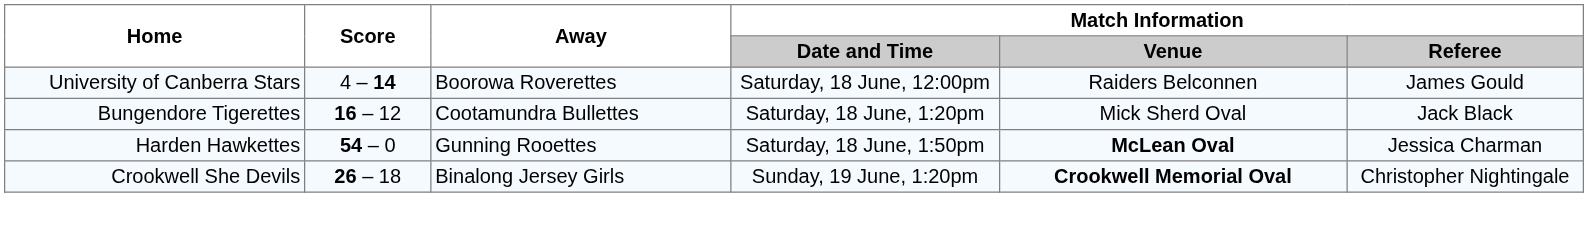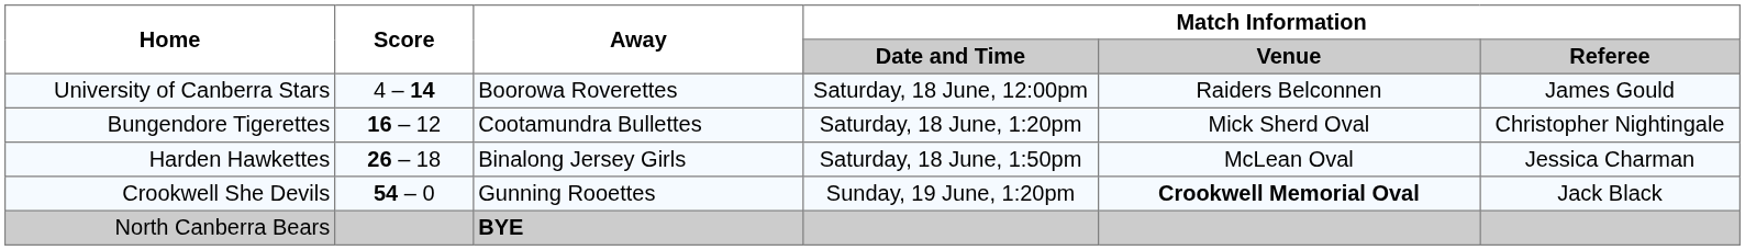 <table border="1" cellpadding="3" cellspacing="0" width="100%" style="border-collapse:collapse;  text-align:center;">
 <tr>
 <th rowspan="2" width="19%">Home</th>
 <th rowspan="2" width="8%">Score</th>
 <th rowspan="2" width="19%">Away</th>
 <th colspan="3">Match Information</th>
 </tr>
 <tr style="background:#CCCCCC">
 <th width="17%">Date and Time</th>
 <th width="22%">Venue</th>
 <th width="50%">Referee</th>
 </tr>
 <tr style="text-align:center; background:#f5faff;">
 <td align="right">University of Canberra Stars </td>
 <td>4 – <strong>14</strong></td>
 <td align="left"> Boorowa Roverettes</td>
 <td>Saturday, 18 June, 12:00pm</td>
 <td>Raiders Belconnen</td>
 <td>James Gould</td>
 </tr>
 <tr style="text-align:center; background:#f5faff;">
 <td align="right">Bungendore Tigerettes </td>
 <td><strong>16</strong> – 12</td>
 <td align="left"> Cootamundra Bullettes</td>
 <td>Saturday, 18 June, 1:20pm</td>
 <td>Mick Sherd Oval</td>
-<td>Jack Black</td>
+<td>Christopher Nightingale</td>
 </tr>
 <tr style="text-align:center; background:#f5faff;">
 <td align="right">Harden Hawkettes </td>
-<td><strong>54</strong> – 0</td>
-<td align="left"> Gunning Rooettes</td>
+<td><strong>26</strong> – 18</td>
+<td align="left"> Binalong Jersey Girls</td>
 <td>Saturday, 18 June, 1:50pm</td>
-<td><strong>McLean Oval</strong></td>
+<td>McLean Oval</td>
 <td>Jessica Charman</td>
 </tr>
 <tr style="text-align:center; background:#f5faff;">
 <td align="right">Crookwell She Devils </td>
-<td><strong>26</strong> – 18</td>
-<td align="left"> Binalong Jersey Girls</td>
+<td><strong>54</strong> – 0</td>
+<td align="left"> Gunning Rooettes</td>
 <td>Sunday, 19 June, 1:20pm</td>
 <td><strong>Crookwell Memorial Oval</strong></td>
-<td>Christopher Nightingale</td>
+<td>Jack Black</td>
+</tr>
+<tr style="text-align:center; background:#CCCCCC;">
+<td align="right">North Canberra Bears </td>
+<td></td>
+<td align="left"><strong>BYE</strong></td>
+<td></td>
+<td></td>
+<td></td>
 </tr>
 </table>
